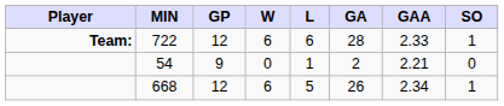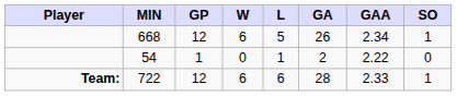 <table style="width:60%;" class="wikitable sortable">
 <tr>
 <th style="background:#ddf; width:10%;">Player</th>
 <th style="width:3%; background:#ddf;" title="Minutes played">MIN</th>
 <th style="width:3%; background:#ddf;" title="Games played in">GP</th>
 <th style="width:3%; background:#ddf;" title="Wins">W</th>
 <th style="width:3%; background:#ddf;" title="Losses">L</th>
 <th style="width:3%; background:#ddf;" title="Goals against">GA</th>
 <th style="width:3%; background:#ddf;" title="Goals against average">GAA</th>
 <th style="width:3%; background:#ddf;" title="Shut-outs">SO</th>
 </tr>
 <tr style="text-align:center;">
+<td style="text-align:right;"></td>
+<td>668</td>
+<td>12</td>
+<td>6</td>
+<td>5</td>
+<td>26</td>
+<td>2.34</td>
+<td>1</td>
+</tr>
+<tr style="text-align:center;">
+<td style="text-align:right;"></td>
+<td>54</td>
+<td>1</td>
+<td>0</td>
+<td>1</td>
+<td>2</td>
+<td>2.22</td>
+<td>0</td>
+</tr>
+<tr style="text-align:center;">
 <td style="text-align:right;"><strong>Team:</strong></td>
 <td>722</td>
 <td>12</td>
 <td>6</td>
 <td>6</td>
 <td>28</td>
 <td>2.33</td>
 <td>1</td>
 </tr>
-<tr style="text-align:center;">
-<td style="text-align:right;"></td>
-<td>54</td>
-<td>9</td>
-<td>0</td>
-<td>1</td>
-<td>2</td>
-<td>2.21</td>
-<td>0</td>
-</tr>
-<tr style="text-align:center;">
-<td style="text-align:right;"></td>
-<td>668</td>
-<td>12</td>
-<td>6</td>
-<td>5</td>
-<td>26</td>
-<td>2.34</td>
-<td>1</td>
-</tr>
 </table>
